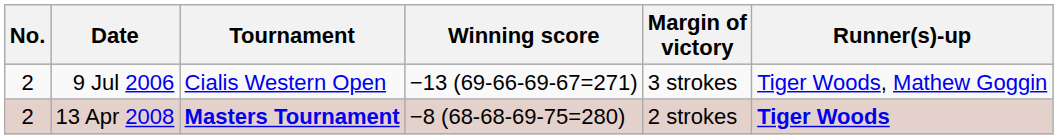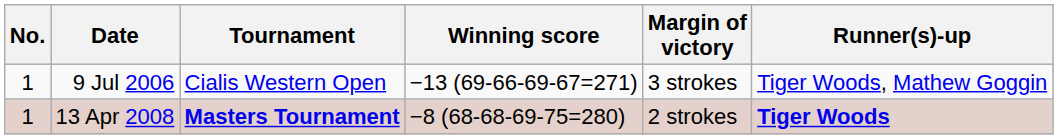 <table class="wikitable" style="font-size:95%;">
 <tr>
 <th>No.</th>
 <th>Date</th>
 <th>Tournament</th>
 <th>Winning score</th>
 <th>Margin of<br>victory</th>
 <th>Runner(s)-up</th>
 </tr>
 <tr>
-<td align=center>2</td>
+<td align=center>1</td>
 <td align=right>9 Jul <a href='#'>2006</a></td>
 <td><a href='#'>Cialis Western Open</a></td>
 <td>−13 (69-66-69-67=271)</td>
 <td>3 strokes</td>
 <td> <a href='#'>Tiger Woods</a>,  <a href='#'>Mathew Goggin</a></td>
 </tr>
 <tr style="background:#e5d1cb;">
-<td align=center>2</td>
+<td align=center>1</td>
 <td align=right>13 Apr <a href='#'>2008</a></td>
 <td><strong><a href='#'>Masters Tournament</a></strong></td>
 <td>−8 (68-68-69-75=280)</td>
 <td>2 strokes</td>
 <td><strong> <a href='#'>Tiger Woods</a></strong></td>
 </tr>
 </table>
